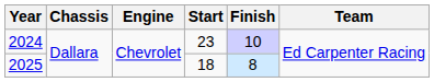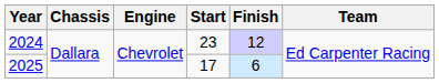 <table class="wikitable" style="font-size: 90%;">
 <tr>
 <th>Year</th>
 <th>Chassis</th>
 <th>Engine</th>
 <th>Start</th>
 <th>Finish</th>
 <th>Team</th>
 </tr>
 <tr>
 <td><a href='#'>2024</a></td>
 <td rowspan=2><a href='#'>Dallara</a></td>
 <td rowspan=2><a href='#'>Chevrolet</a></td>
 <td align=center>23</td>
-<td align=center style="background:#CFCFFF;">10</td>
+<td align=center style="background:#CFCFFF;">12</td>
 <td rowspan=2 nowrap><a href='#'>Ed Carpenter Racing</a></td>
 </tr>
 <tr>
 <td><a href='#'>2025</a></td>
-<td align=center>18</td>
-<td align=center style="background:#CFEAFF;">8</td>
+<td align=center>17</td>
+<td align=center style="background:#CFEAFF;">6</td>
 </tr>
 </table>
